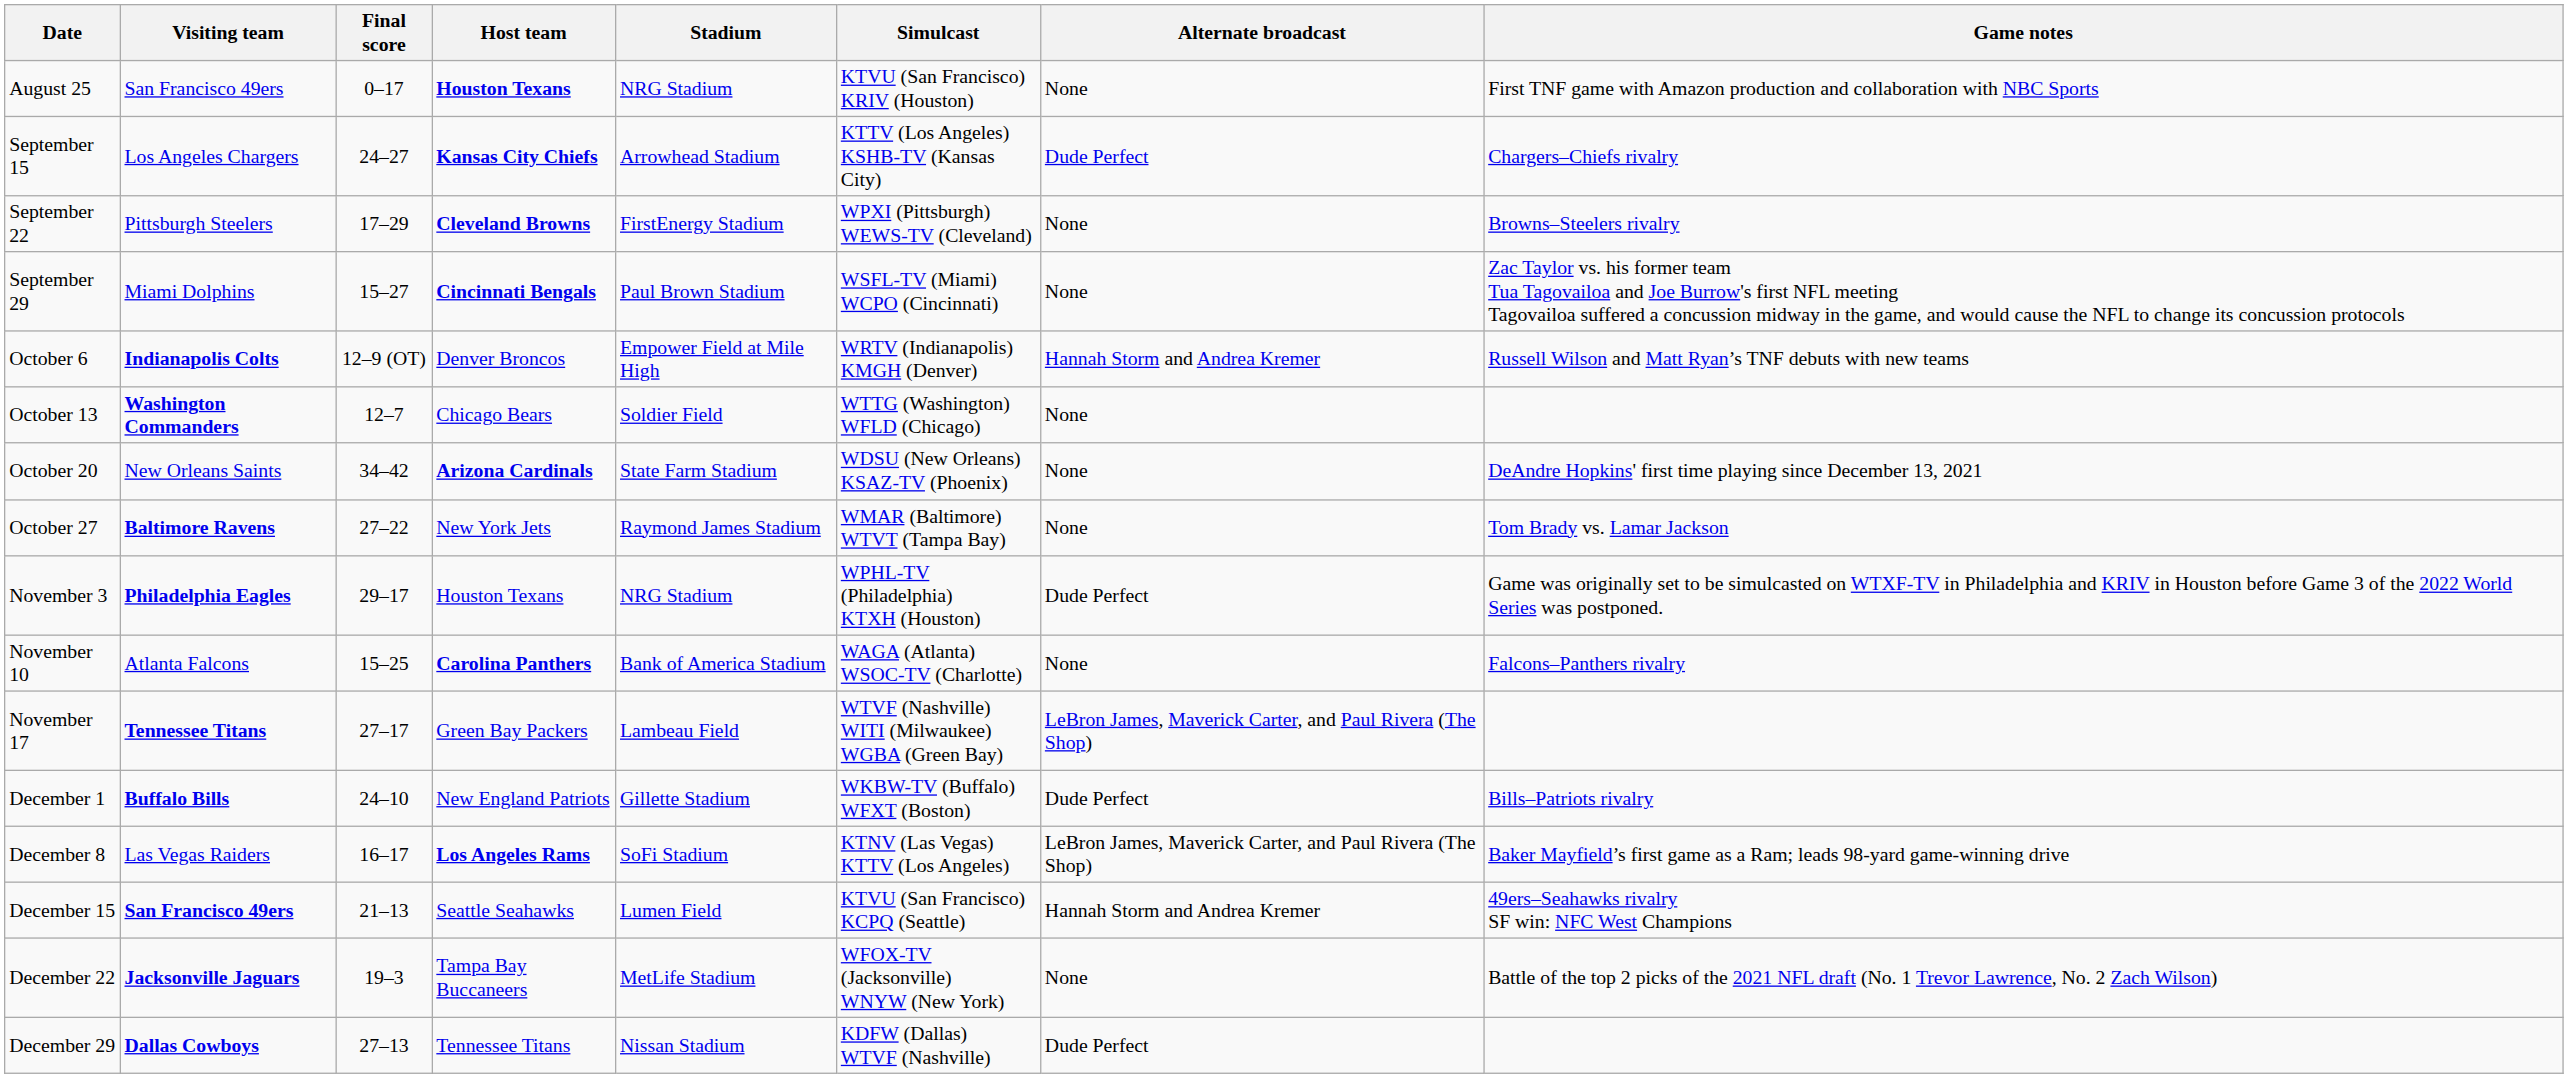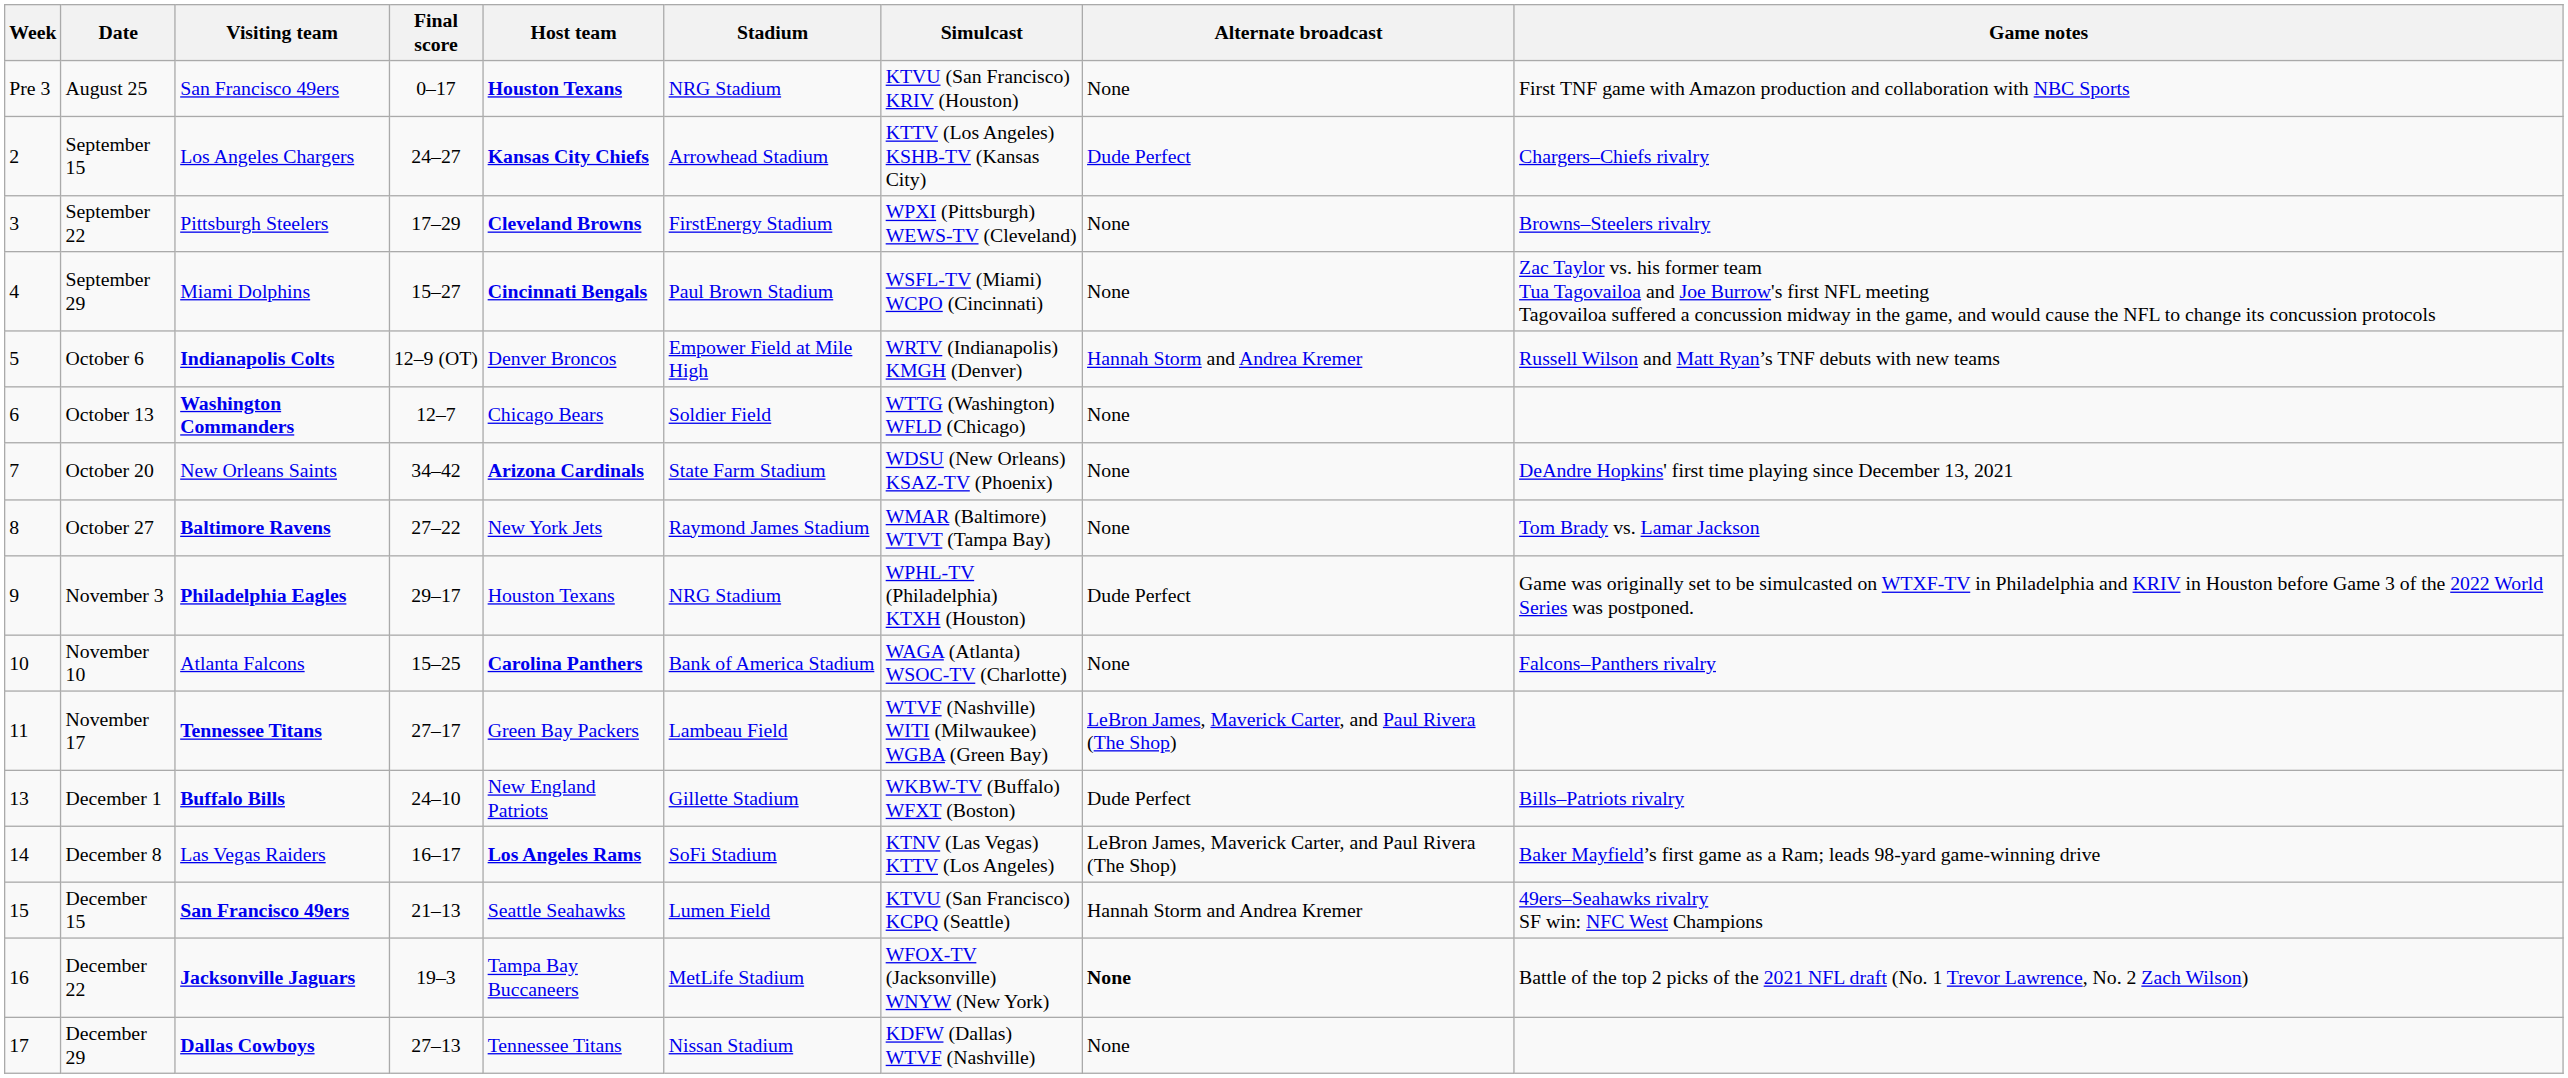 <table class="wikitable" style="font-size: 95%;">
 <tr>
+<th>Week</th>
 <th>Date</th>
 <th>Visiting team</th>
 <th>Final score</th>
 <th>Host team</th>
 <th>Stadium</th>
 <th>Simulcast</th>
 <th>Alternate broadcast</th>
 <th>Game notes</th>
 </tr>
 <tr>
+<td>Pre 3</td>
 <td>August 25</td>
 <td><a href='#'>San Francisco 49ers</a></td>
 <td align="center">0–17</td>
 <td><strong><a href='#'>Houston Texans</a></strong></td>
 <td><a href='#'>NRG Stadium</a></td>
 <td><a href='#'>KTVU</a> (San Francisco)<br><a href='#'>KRIV</a> (Houston)</td>
 <td>None</td>
 <td>First TNF game with Amazon production and collaboration with <a href='#'>NBC Sports</a></td>
 </tr>
 <tr>
+<td>2</td>
 <td>September 15</td>
 <td><a href='#'>Los Angeles Chargers</a></td>
 <td align="center">24–27</td>
 <td><strong><a href='#'>Kansas City Chiefs</a></strong></td>
 <td><a href='#'>Arrowhead Stadium</a></td>
 <td><a href='#'>KTTV</a> (Los Angeles)<br><a href='#'>KSHB-TV</a> (Kansas City)</td>
 <td><a href='#'>Dude Perfect</a></td>
 <td><a href='#'>Chargers–Chiefs rivalry</a></td>
 </tr>
 <tr>
+<td>3</td>
 <td>September 22</td>
 <td><a href='#'>Pittsburgh Steelers</a></td>
 <td align="center">17–29</td>
 <td><strong><a href='#'>Cleveland Browns</a></strong></td>
 <td><a href='#'>FirstEnergy Stadium</a></td>
 <td><a href='#'>WPXI</a> (Pittsburgh)<br><a href='#'>WEWS-TV</a> (Cleveland)</td>
 <td>None</td>
 <td><a href='#'>Browns–Steelers rivalry</a></td>
 </tr>
 <tr>
+<td>4</td>
 <td>September 29</td>
 <td><a href='#'>Miami Dolphins</a></td>
 <td align="center">15–27</td>
 <td><strong><a href='#'>Cincinnati Bengals</a></strong></td>
 <td><a href='#'>Paul Brown Stadium</a></td>
 <td><a href='#'>WSFL-TV</a> (Miami)<br><a href='#'>WCPO</a> (Cincinnati)</td>
 <td>None</td>
 <td><a href='#'>Zac Taylor</a> vs. his former team<br><a href='#'>Tua Tagovailoa</a> and <a href='#'>Joe Burrow</a>'s first NFL meeting<br>Tagovailoa suffered a concussion midway in the game, and would cause the NFL to change its concussion protocols</td>
 </tr>
 <tr>
+<td>5</td>
 <td>October 6</td>
 <td><strong><a href='#'>Indianapolis Colts</a></strong></td>
 <td align="center">12–9 (OT)</td>
 <td><a href='#'>Denver Broncos</a></td>
 <td><a href='#'>Empower Field at Mile High</a></td>
 <td><a href='#'>WRTV</a> (Indianapolis)<br><a href='#'>KMGH</a> (Denver)</td>
 <td><a href='#'>Hannah Storm</a> and <a href='#'>Andrea Kremer</a></td>
 <td><a href='#'>Russell Wilson</a> and <a href='#'>Matt Ryan</a>’s TNF debuts with new teams</td>
 </tr>
 <tr>
+<td>6</td>
 <td>October 13</td>
 <td><strong><a href='#'>Washington Commanders</a></strong></td>
 <td align="center">12–7</td>
 <td><a href='#'>Chicago Bears</a></td>
 <td><a href='#'>Soldier Field</a></td>
 <td><a href='#'>WTTG</a> (Washington)<br><a href='#'>WFLD</a> (Chicago)</td>
 <td>None</td>
 <td></td>
 </tr>
 <tr>
+<td>7</td>
 <td>October 20</td>
 <td><a href='#'>New Orleans Saints</a></td>
 <td align="center">34–42</td>
 <td><strong><a href='#'>Arizona Cardinals</a></strong></td>
 <td><a href='#'>State Farm Stadium</a></td>
 <td><a href='#'>WDSU</a> (New Orleans)<br><a href='#'>KSAZ-TV</a> (Phoenix)</td>
 <td>None</td>
 <td><a href='#'>DeAndre Hopkins</a>' first time playing since December 13, 2021</td>
 </tr>
 <tr>
+<td>8</td>
 <td>October 27</td>
 <td><strong><a href='#'>Baltimore Ravens</a></strong></td>
 <td align="center">27–22</td>
 <td><a href='#'>New York Jets</a></td>
 <td><a href='#'>Raymond James Stadium</a></td>
 <td><a href='#'>WMAR</a> (Baltimore)<br><a href='#'>WTVT</a> (Tampa Bay)</td>
 <td>None</td>
 <td><a href='#'>Tom Brady</a> vs. <a href='#'>Lamar Jackson</a></td>
 </tr>
 <tr>
+<td>9</td>
 <td>November 3</td>
 <td><strong><a href='#'>Philadelphia Eagles</a></strong></td>
 <td align="center">29–17</td>
 <td><a href='#'>Houston Texans</a></td>
 <td><a href='#'>NRG Stadium</a></td>
 <td><a href='#'>WPHL-TV</a> (Philadelphia)<br><a href='#'>KTXH</a> (Houston)</td>
 <td>Dude Perfect</td>
 <td>Game was originally set to be simulcasted on <a href='#'>WTXF-TV</a> in Philadelphia and <a href='#'>KRIV</a> in Houston before Game 3 of the <a href='#'>2022 World Series</a> was postponed.</td>
 </tr>
 <tr>
+<td>10</td>
 <td>November 10</td>
 <td><a href='#'>Atlanta Falcons</a></td>
 <td align="center">15–25</td>
 <td><strong><a href='#'>Carolina Panthers</a></strong></td>
 <td><a href='#'>Bank of America Stadium</a></td>
 <td><a href='#'>WAGA</a> (Atlanta)<br><a href='#'>WSOC-TV</a> (Charlotte)</td>
 <td>None</td>
 <td><a href='#'>Falcons–Panthers rivalry</a></td>
 </tr>
 <tr>
+<td>11</td>
 <td>November 17</td>
 <td><strong><a href='#'>Tennessee Titans</a></strong></td>
 <td align="center">27–17</td>
 <td><a href='#'>Green Bay Packers</a></td>
 <td><a href='#'>Lambeau Field</a></td>
 <td><a href='#'>WTVF</a> (Nashville)<br><a href='#'>WITI</a> (Milwaukee)<br><a href='#'>WGBA</a> (Green Bay)</td>
 <td><a href='#'>LeBron James</a>, <a href='#'>Maverick Carter</a>, and <a href='#'>Paul Rivera</a> (<a href='#'>The Shop</a>)</td>
 <td></td>
 </tr>
 <tr>
+<td>13</td>
 <td>December 1</td>
 <td><strong><a href='#'>Buffalo Bills</a></strong></td>
 <td align="center">24–10</td>
 <td><a href='#'>New England Patriots</a></td>
 <td><a href='#'>Gillette Stadium</a></td>
 <td><a href='#'>WKBW-TV</a> (Buffalo)<br><a href='#'>WFXT</a> (Boston)</td>
 <td>Dude Perfect</td>
 <td><a href='#'>Bills–Patriots rivalry</a></td>
 </tr>
 <tr>
+<td>14</td>
 <td>December 8</td>
 <td><a href='#'>Las Vegas Raiders</a></td>
 <td align="center">16–17</td>
 <td><strong><a href='#'>Los Angeles Rams</a></strong></td>
 <td><a href='#'>SoFi Stadium</a></td>
 <td><a href='#'>KTNV</a> (Las Vegas)<br><a href='#'>KTTV</a> (Los Angeles)</td>
 <td>LeBron James, Maverick Carter, and Paul Rivera (The Shop)</td>
 <td><a href='#'>Baker Mayfield</a>’s first game as a Ram; leads 98-yard game-winning drive</td>
 </tr>
 <tr>
+<td>15</td>
 <td>December 15</td>
 <td><strong><a href='#'>San Francisco 49ers</a></strong></td>
 <td align="center">21–13</td>
 <td><a href='#'>Seattle Seahawks</a></td>
 <td><a href='#'>Lumen Field</a></td>
 <td><a href='#'>KTVU</a> (San Francisco)<br><a href='#'>KCPQ</a> (Seattle)</td>
 <td>Hannah Storm and Andrea Kremer</td>
 <td><a href='#'>49ers–Seahawks rivalry</a><br>SF win: <a href='#'>NFC West</a> Champions</td>
 </tr>
 <tr>
+<td>16</td>
 <td>December 22</td>
 <td><strong><a href='#'>Jacksonville Jaguars</a></strong></td>
 <td align="center">19–3</td>
 <td><a href='#'>Tampa Bay Buccaneers</a></td>
 <td><a href='#'>MetLife Stadium</a></td>
 <td><a href='#'>WFOX-TV</a> (Jacksonville)<br><a href='#'>WNYW</a> (New York)</td>
-<td>None</td>
+<td><strong>None</strong></td>
 <td>Battle of the top 2 picks of the <a href='#'>2021 NFL draft</a> (No. 1 <a href='#'>Trevor Lawrence</a>, No. 2 <a href='#'>Zach Wilson</a>)</td>
 </tr>
 <tr>
+<td>17</td>
 <td>December 29</td>
 <td><strong><a href='#'>Dallas Cowboys</a></strong></td>
 <td align="center">27–13</td>
 <td><a href='#'>Tennessee Titans</a></td>
 <td><a href='#'>Nissan Stadium</a></td>
 <td><a href='#'>KDFW</a> (Dallas)<br><a href='#'>WTVF</a> (Nashville)</td>
-<td>Dude Perfect</td>
+<td>None</td>
 <td></td>
 </tr>
 </table>
